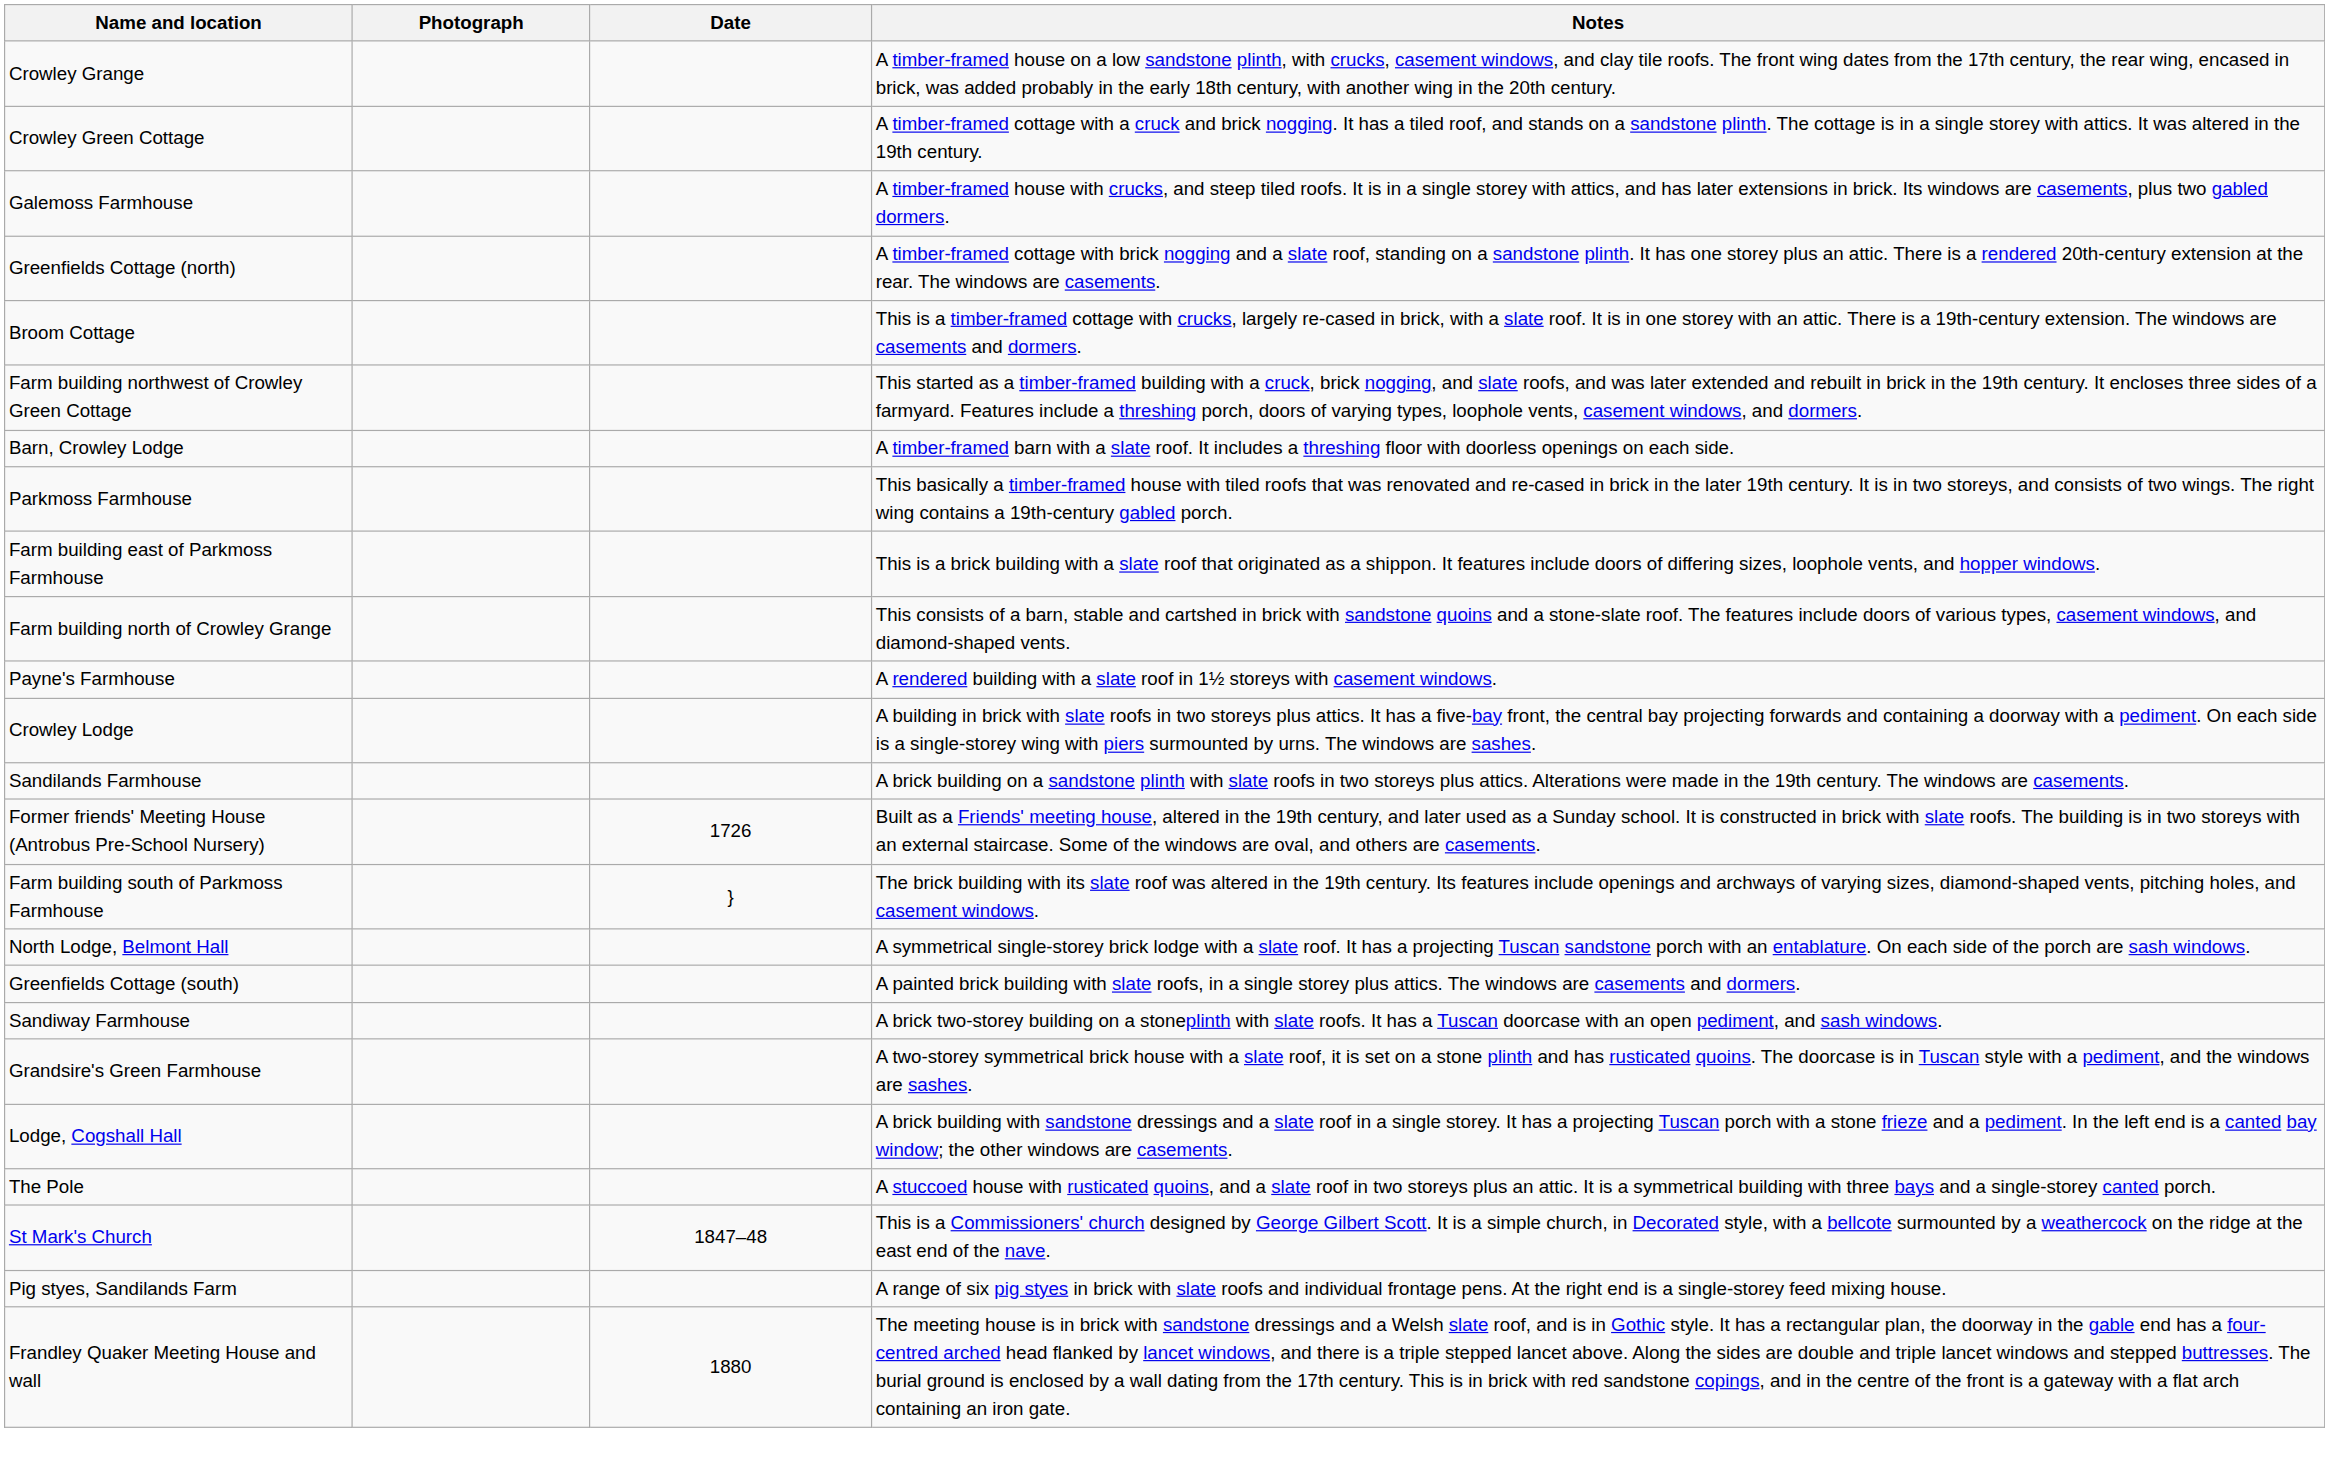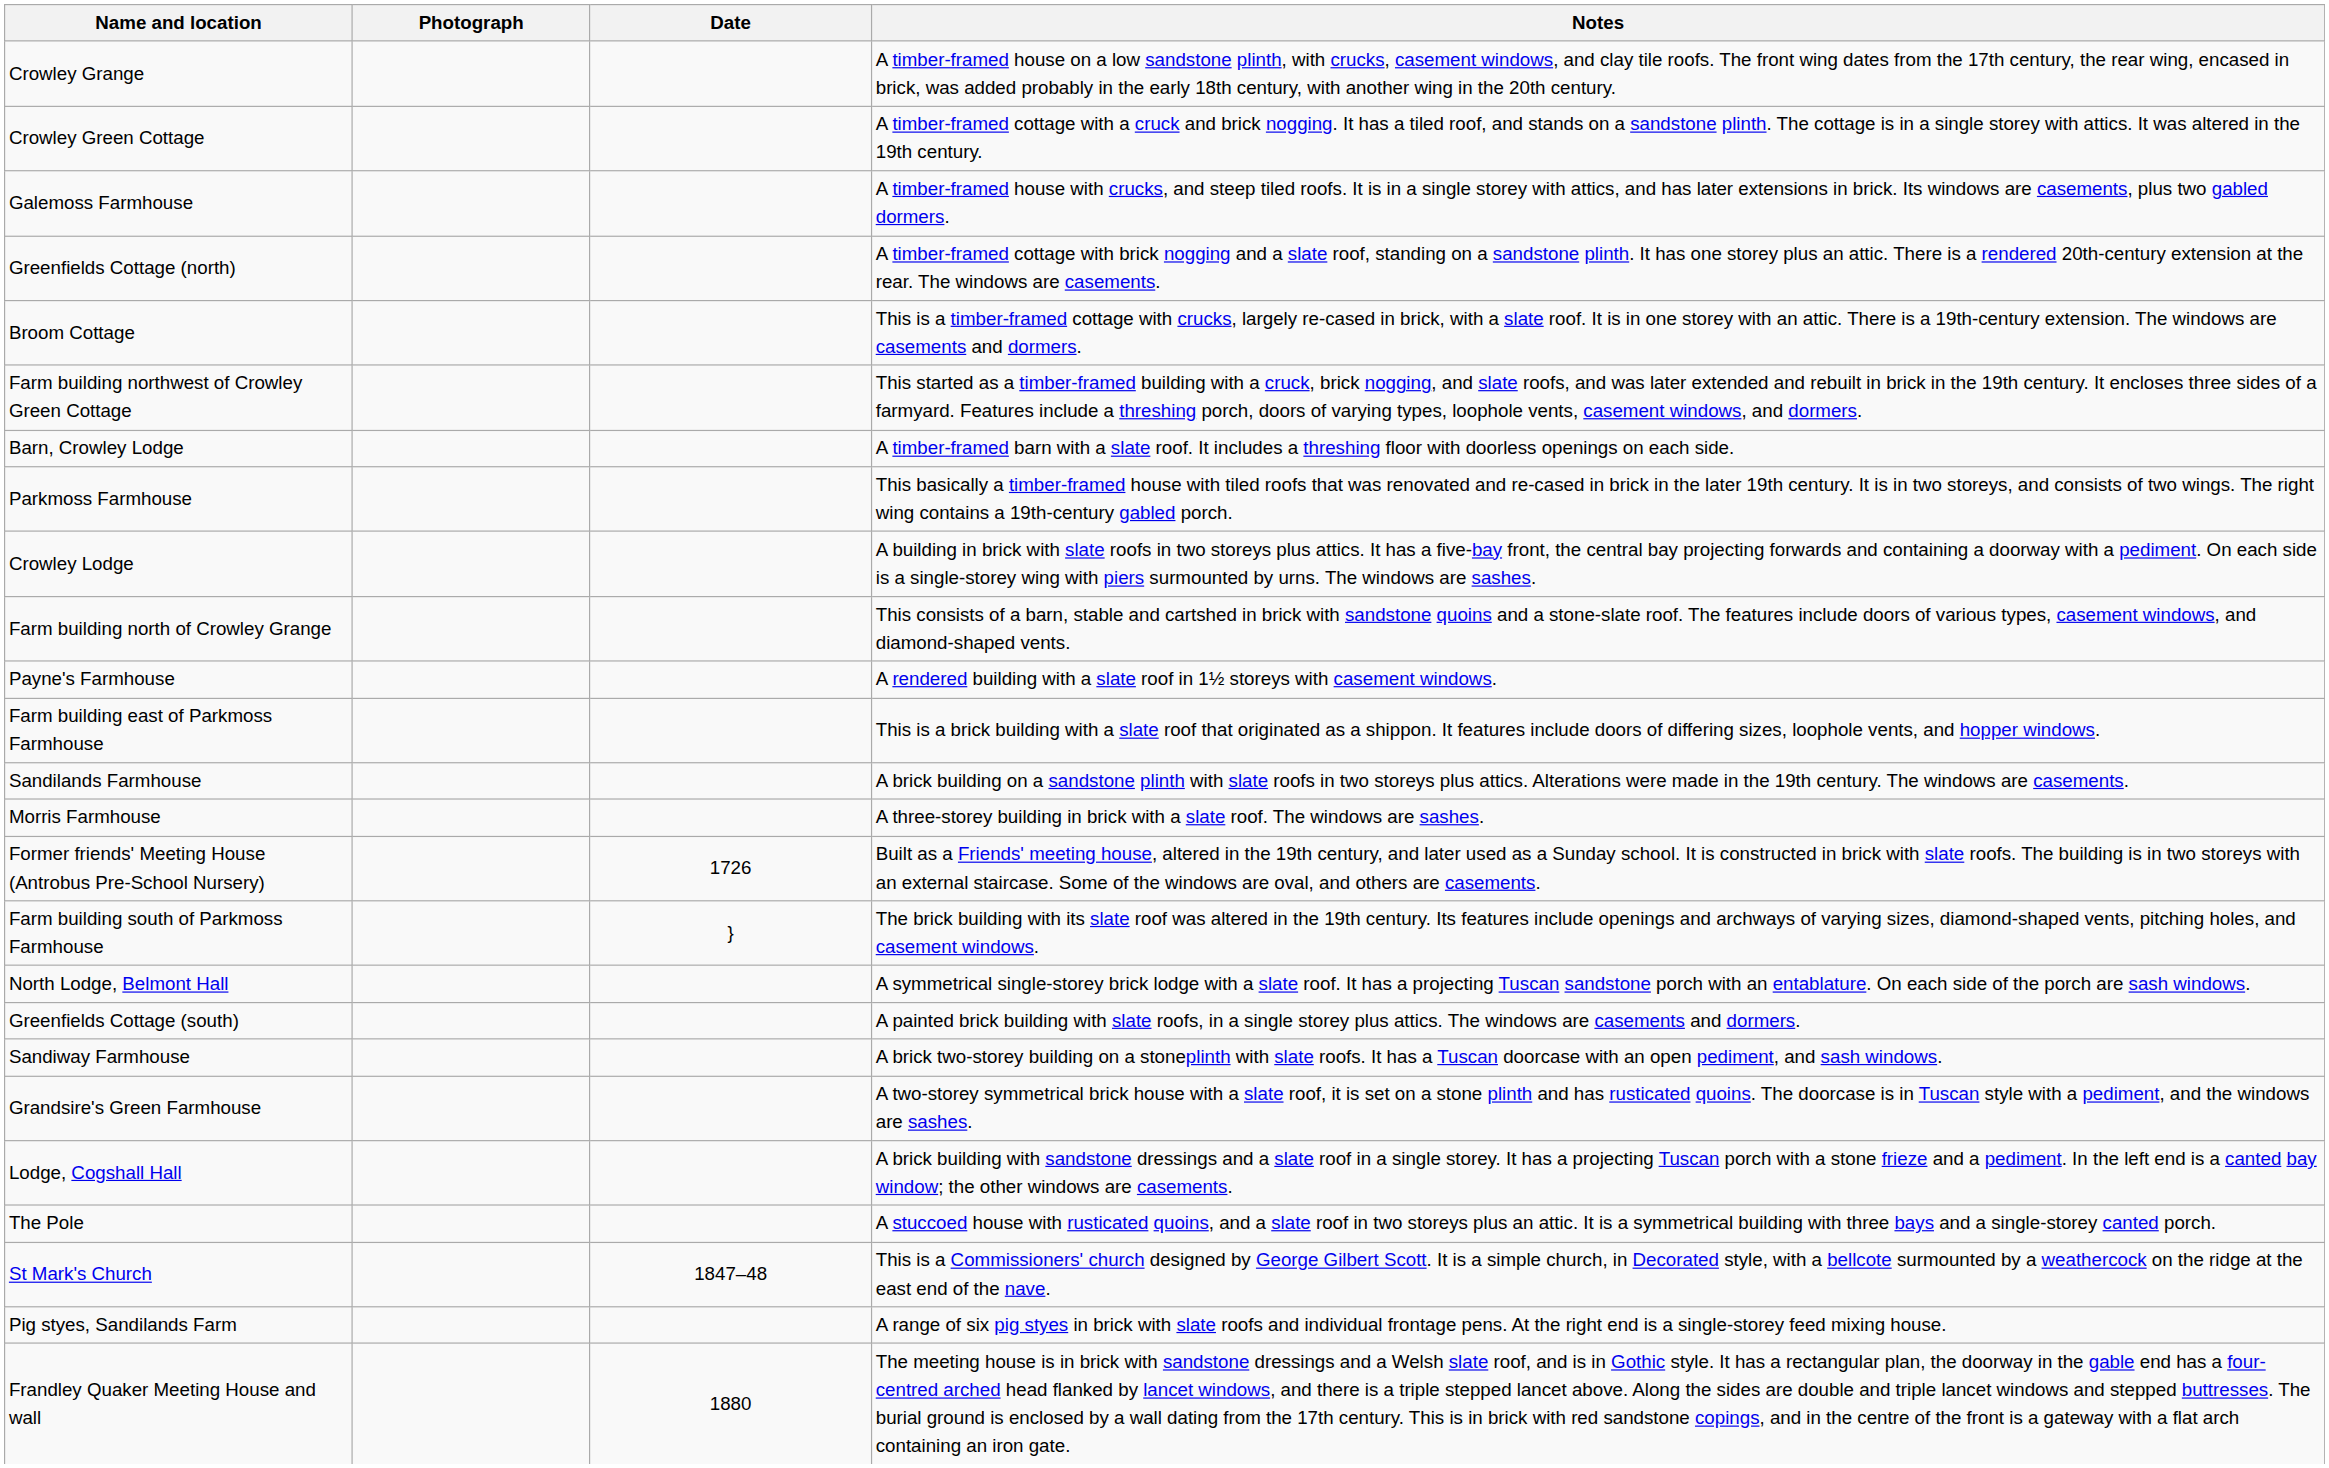 <table class="wikitable sortable plainrowheaders" style="width:100%;border:0px;text-align:left;line-height:150%;">
 <tr>
 <th scope="col" style="width:150px">Name and location</th>
 <th scope="col" style="width:100px" class="unsortable">Photograph</th>
 <th scope="col" style="width:120px">Date</th>
 <th scope="col" style="width:650px" class="unsortable">Notes</th>
 </tr>
 <tr>
 <td>Crowley Grange<br><small></small></td>
 <td></td>
 <td align="center"></td>
 <td>A <a href='#'>timber-framed</a> house on a low <a href='#'>sandstone</a> <a href='#'>plinth</a>, with <a href='#'>crucks</a>, <a href='#'>casement windows</a>, and clay tile roofs. The front wing dates from the 17th century, the rear wing, encased in brick, was added probably in the early 18th century, with another wing in the 20th century.</td>
 </tr>
 <tr>
 <td>Crowley Green Cottage<br><small></small></td>
 <td></td>
 <td align="center"></td>
 <td>A <a href='#'>timber-framed</a> cottage with a <a href='#'>cruck</a> and brick <a href='#'>nogging</a>. It has a tiled roof, and stands on a <a href='#'>sandstone</a> <a href='#'>plinth</a>. The cottage is in a single storey with attics. It was altered in the 19th century.</td>
 </tr>
 <tr>
 <td>Galemoss Farmhouse<br><small></small></td>
 <td></td>
 <td align="center"></td>
 <td>A <a href='#'>timber-framed</a> house with <a href='#'>crucks</a>, and steep tiled roofs. It is in a single storey with attics, and has later extensions in brick. Its windows are <a href='#'>casements</a>, plus two <a href='#'>gabled</a> <a href='#'>dormers</a>.</td>
 </tr>
 <tr>
 <td>Greenfields Cottage (north)<br><small></small></td>
 <td></td>
 <td align="center"></td>
 <td>A <a href='#'>timber-framed</a> cottage with brick <a href='#'>nogging</a> and a <a href='#'>slate</a> roof, standing on a <a href='#'>sandstone</a> <a href='#'>plinth</a>. It has one storey plus an attic. There is a <a href='#'>rendered</a> 20th-century extension at the rear. The windows are <a href='#'>casements</a>.</td>
 </tr>
 <tr>
 <td>Broom Cottage<br><small></small></td>
 <td></td>
 <td align="center"></td>
 <td>This is a <a href='#'>timber-framed</a> cottage with <a href='#'>crucks</a>, largely re-cased in brick, with a <a href='#'>slate</a> roof. It is in one storey with an attic. There is a 19th-century extension. The windows are <a href='#'>casements</a> and <a href='#'>dormers</a>.</td>
 </tr>
 <tr>
 <td>Farm building northwest of Crowley Green Cottage<br><small></small></td>
 <td></td>
 <td align="center"></td>
 <td>This started as a <a href='#'>timber-framed</a> building with a <a href='#'>cruck</a>, brick <a href='#'>nogging</a>, and <a href='#'>slate</a> roofs, and was later extended and rebuilt in brick in the 19th century. It encloses three sides of a farmyard. Features include a <a href='#'>threshing</a> porch, doors of varying types, loophole vents, <a href='#'>casement windows</a>, and <a href='#'>dormers</a>.</td>
 </tr>
 <tr>
 <td>Barn, Crowley Lodge<br><small></small></td>
 <td></td>
 <td align="center"></td>
 <td>A <a href='#'>timber-framed</a> barn with a <a href='#'>slate</a> roof. It includes a <a href='#'>threshing</a> floor with doorless openings on each side.</td>
 </tr>
 <tr>
 <td>Parkmoss Farmhouse<br><small></small></td>
 <td></td>
 <td align="center"></td>
 <td>This basically a <a href='#'>timber-framed</a> house with tiled roofs that was renovated and re-cased in brick in the later 19th century. It is in two storeys, and consists of two wings. The right wing contains a 19th-century <a href='#'>gabled</a> porch.</td>
 </tr>
 <tr>
-<td>Farm building east of Parkmoss Farmhouse<br><small></small></td>
+<td>Crowley Lodge<br><small></small></td>
 <td></td>
 <td align="center"></td>
-<td>This is a brick building with a <a href='#'>slate</a> roof that originated as a shippon. It features include doors of differing sizes, loophole vents, and <a href='#'>hopper windows</a>.</td>
+<td>A building in brick with <a href='#'>slate</a> roofs in two storeys plus attics. It has a five-<a href='#'>bay</a> front, the central bay projecting forwards and containing a doorway with a <a href='#'>pediment</a>. On each side is a single-storey wing with <a href='#'>piers</a> surmounted by urns. The windows are <a href='#'>sashes</a>.</td>
 </tr>
 <tr>
 <td>Farm building north of Crowley Grange<br><small></small></td>
 <td></td>
 <td align="center"></td>
 <td>This consists of a barn, stable and cartshed in brick with <a href='#'>sandstone</a> <a href='#'>quoins</a> and a stone-slate roof. The features include doors of various types, <a href='#'>casement windows</a>, and diamond-shaped vents.</td>
 </tr>
 <tr>
 <td>Payne's Farmhouse<br><small></small></td>
 <td></td>
 <td align="center"></td>
 <td>A <a href='#'>rendered</a> building with a <a href='#'>slate</a> roof in 1½ storeys with <a href='#'>casement windows</a>.</td>
 </tr>
 <tr>
-<td>Crowley Lodge<br><small></small></td>
+<td>Farm building east of Parkmoss Farmhouse<br><small></small></td>
 <td></td>
 <td align="center"></td>
-<td>A building in brick with <a href='#'>slate</a> roofs in two storeys plus attics. It has a five-<a href='#'>bay</a> front, the central bay projecting forwards and containing a doorway with a <a href='#'>pediment</a>. On each side is a single-storey wing with <a href='#'>piers</a> surmounted by urns. The windows are <a href='#'>sashes</a>.</td>
+<td>This is a brick building with a <a href='#'>slate</a> roof that originated as a shippon. It features include doors of differing sizes, loophole vents, and <a href='#'>hopper windows</a>.</td>
 </tr>
 <tr>
 <td>Sandilands Farmhouse<br><small></small></td>
 <td></td>
 <td align="center"></td>
 <td>A brick building on a <a href='#'>sandstone</a> <a href='#'>plinth</a> with <a href='#'>slate</a> roofs in two storeys plus attics. Alterations were made in the 19th century. The windows are <a href='#'>casements</a>.</td>
+</tr>
+<tr>
+<td>Morris Farmhouse<br><small></small></td>
+<td></td>
+<td align="center"></td>
+<td>A three-storey building in brick with a <a href='#'>slate</a> roof. The windows are <a href='#'>sashes</a>.</td>
 </tr>
 <tr>
 <td>Former friends' Meeting House<br>(Antrobus Pre-School Nursery)<br><small></small></td>
 <td></td>
 <td align="center">1726</td>
 <td>Built as a <a href='#'>Friends' meeting house</a>, altered in the 19th century, and later used as a Sunday school. It is constructed in brick with <a href='#'>slate</a> roofs. The building is in two storeys with an external staircase. Some of the windows are oval, and others are <a href='#'>casements</a>.</td>
 </tr>
 <tr>
 <td>Farm building south of Parkmoss Farmhouse<br><small></small></td>
 <td></td>
 <td align="center">}</td>
 <td>The brick building with its <a href='#'>slate</a> roof was altered in the 19th century. Its features include openings and archways of varying sizes, diamond-shaped vents, pitching holes, and <a href='#'>casement windows</a>.</td>
 </tr>
 <tr>
 <td>North Lodge, <a href='#'>Belmont Hall</a><br><small></small></td>
 <td></td>
 <td align="center"></td>
 <td>A symmetrical single-storey brick lodge with a <a href='#'>slate</a> roof. It has a projecting <a href='#'>Tuscan</a> <a href='#'>sandstone</a> porch with an <a href='#'>entablature</a>. On each side of the porch are <a href='#'>sash windows</a>.</td>
 </tr>
 <tr>
 <td>Greenfields Cottage (south)<br><small></small></td>
 <td></td>
 <td align="center"></td>
 <td>A painted brick building with <a href='#'>slate</a> roofs, in a single storey plus attics. The windows are <a href='#'>casements</a> and <a href='#'>dormers</a>.</td>
 </tr>
 <tr>
 <td>Sandiway Farmhouse<br><small></small></td>
 <td></td>
 <td align="center"></td>
 <td>A brick two-storey building on a stone<a href='#'>plinth</a> with <a href='#'>slate</a> roofs. It has a <a href='#'>Tuscan</a> doorcase with an open <a href='#'>pediment</a>, and <a href='#'>sash windows</a>.</td>
 </tr>
 <tr>
 <td>Grandsire's Green Farmhouse<br><small></small></td>
 <td></td>
 <td align="center"></td>
 <td>A two-storey symmetrical brick house with a <a href='#'>slate</a> roof, it is set on a stone <a href='#'>plinth</a> and has <a href='#'>rusticated</a> <a href='#'>quoins</a>. The doorcase is in <a href='#'>Tuscan</a> style with a <a href='#'>pediment</a>, and the windows are <a href='#'>sashes</a>.</td>
 </tr>
 <tr>
 <td>Lodge, <a href='#'>Cogshall Hall</a><br><small></small></td>
 <td></td>
 <td align="center"></td>
 <td>A brick building with <a href='#'>sandstone</a> dressings and a <a href='#'>slate</a> roof in a single storey. It has a projecting <a href='#'>Tuscan</a> porch with a stone <a href='#'>frieze</a> and a <a href='#'>pediment</a>. In the left end is a <a href='#'>canted</a> <a href='#'>bay window</a>; the other windows are <a href='#'>casements</a>.</td>
 </tr>
 <tr>
 <td>The Pole<br><small></small></td>
 <td></td>
 <td align="center"></td>
 <td>A <a href='#'>stuccoed</a> house with <a href='#'>rusticated</a> <a href='#'>quoins</a>, and a <a href='#'>slate</a> roof in two storeys plus an attic. It is a symmetrical building with three <a href='#'>bays</a> and a single-storey <a href='#'>canted</a> porch.</td>
 </tr>
 <tr>
 <td><a href='#'>St Mark's Church</a><br><small></small></td>
 <td></td>
 <td align="center">1847–48</td>
 <td>This is a <a href='#'>Commissioners' church</a> designed by <a href='#'>George Gilbert Scott</a>. It is a simple church, in <a href='#'>Decorated</a> style, with a <a href='#'>bellcote</a> surmounted by a <a href='#'>weathercock</a> on the ridge at the east end of the <a href='#'>nave</a>.</td>
 </tr>
 <tr>
 <td>Pig styes, Sandilands Farm<br><small></small></td>
 <td></td>
 <td align="center"></td>
 <td>A range of six <a href='#'>pig styes</a> in brick with <a href='#'>slate</a> roofs and individual frontage pens. At the right end is a single-storey feed mixing house.</td>
 </tr>
 <tr>
 <td>Frandley Quaker Meeting House and wall<br><small></small></td>
 <td></td>
 <td align="center">1880</td>
 <td>The meeting house is in brick with <a href='#'>sandstone</a> dressings and a Welsh <a href='#'>slate</a> roof, and is in <a href='#'>Gothic</a> style. It has a rectangular plan, the doorway in the <a href='#'>gable</a> end has a <a href='#'>four-centred arched</a> head flanked by <a href='#'>lancet windows</a>, and there is a triple stepped lancet above. Along the sides are double and triple lancet windows and stepped <a href='#'>buttresses</a>. The burial ground is enclosed by a wall dating from the 17th century. This is in brick with red sandstone <a href='#'>copings</a>, and in the centre of the front is a gateway with a flat arch containing an iron gate.</td>
 </tr>
 <tr>
 </tr>
 </table>
